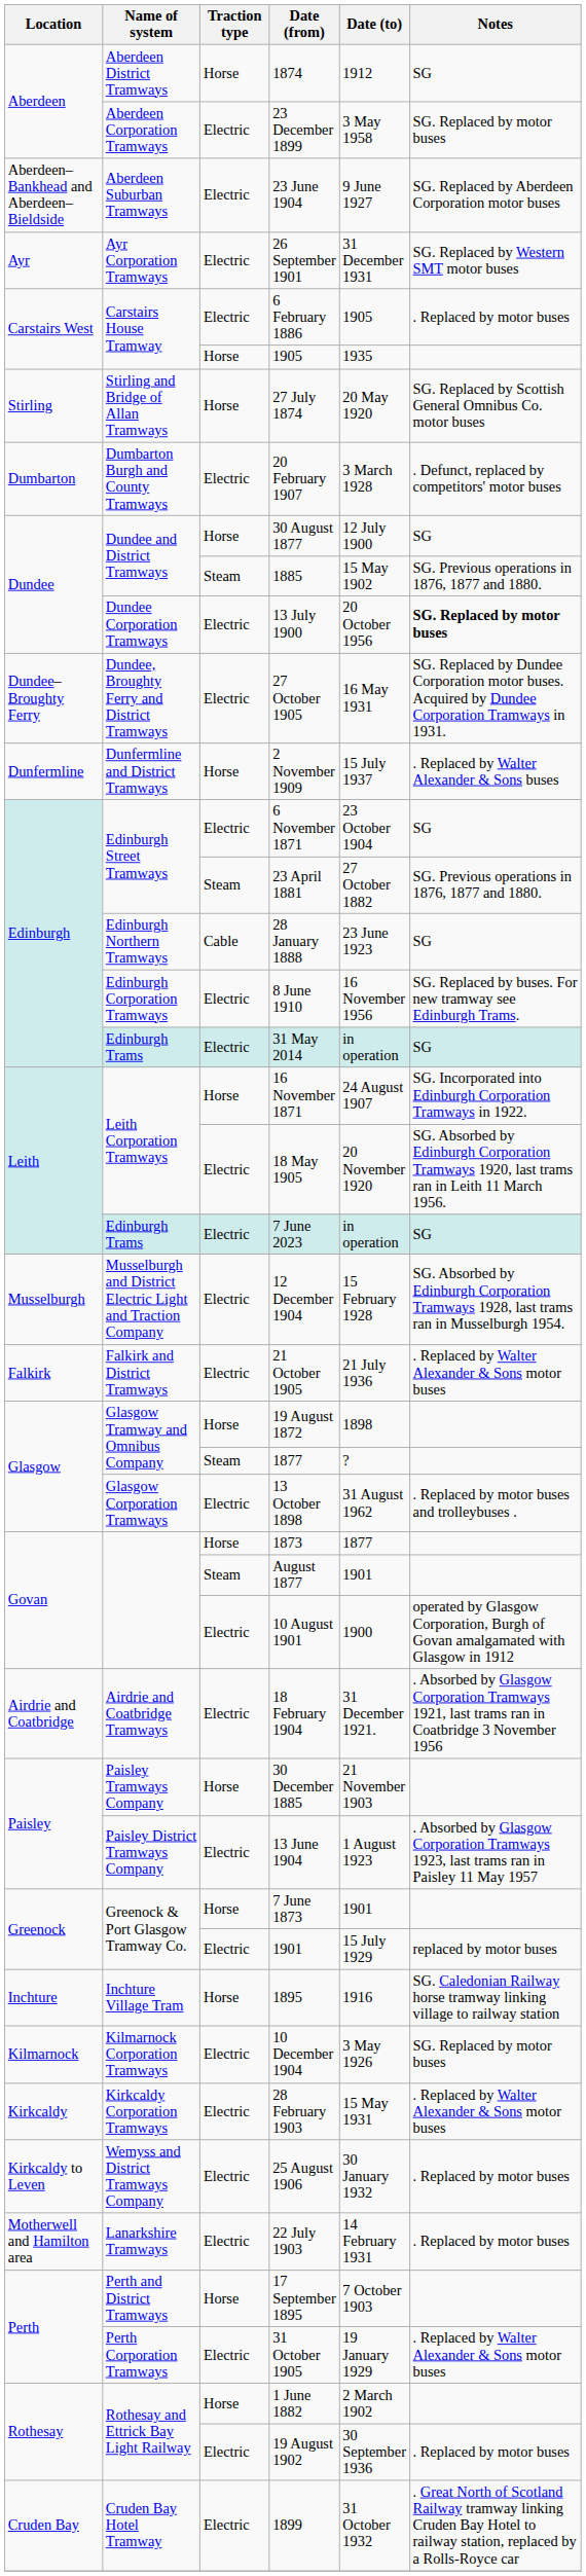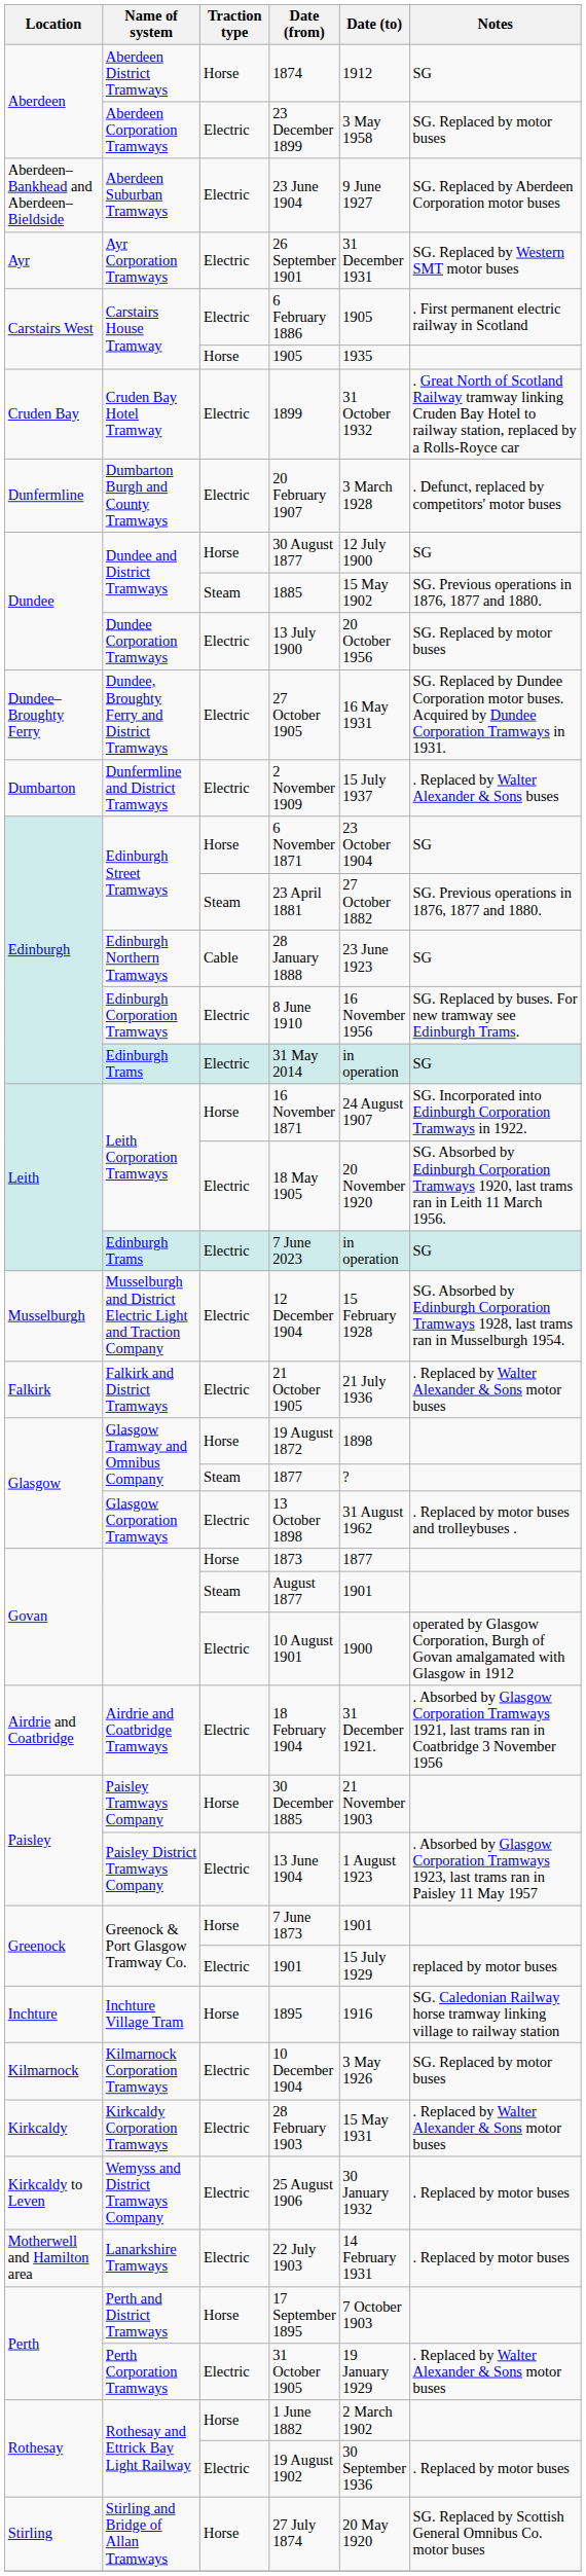 <table class="wikitable" width=100%>
 <tr>
 <th width=17%>Location</th>
 <th width=17%>Name of system</th>
 <th width=12%>Traction<br>type</th>
 <th width=12%>Date (from)</th>
 <th width=12%>Date (to)</th>
 <th width=30%>Notes</th>
 </tr>
 <tr>
 <td rowspan="2"><a href='#'>Aberdeen</a></td>
 <td><a href='#'>Aberdeen District Tramways</a></td>
 <td>Horse</td>
 <td>1874</td>
 <td>1912</td>
 <td>SG</td>
 </tr>
 <tr>
 <td><a href='#'>Aberdeen Corporation Tramways</a></td>
 <td>Electric</td>
 <td>23 December 1899</td>
 <td>3 May 1958</td>
 <td>SG. Replaced by motor buses</td>
 </tr>
 <tr>
 <td>Aberdeen–<a href='#'>Bankhead</a> and Aberdeen–<a href='#'>Bieldside</a></td>
 <td><a href='#'>Aberdeen Suburban Tramways</a></td>
 <td>Electric</td>
 <td>23 June 1904</td>
 <td>9 June 1927</td>
 <td>SG. Replaced by Aberdeen Corporation motor buses</td>
 </tr>
 <tr>
 <td><a href='#'>Ayr</a></td>
 <td><a href='#'>Ayr Corporation Tramways</a></td>
 <td>Electric</td>
 <td>26 September 1901</td>
 <td>31 December 1931</td>
 <td>SG. Replaced by <a href='#'>Western SMT</a> motor buses</td>
 </tr>
 <tr>
 <td rowspan="2"><a href='#'>Carstairs West</a></td>
 <td rowspan="2"><a href='#'>Carstairs House Tramway</a></td>
 <td>Electric</td>
 <td>6 February 1886</td>
 <td>1905</td>
-<td>. Replaced by motor buses</td>
+<td>. First permanent electric railway in Scotland</td>
 </tr>
 <tr>
 <td>Horse</td>
 <td>1905</td>
 <td>1935</td>
 <td></td>
 </tr>
 <tr>
-<td><a href='#'>Stirling</a></td>
-<td><a href='#'>Stirling and Bridge of Allan Tramways</a></td>
-<td>Horse</td>
-<td>27 July 1874</td>
-<td>20 May 1920</td>
-<td>SG. Replaced by Scottish General Omnibus Co. motor buses</td>
+<td><a href='#'>Cruden Bay</a></td>
+<td><a href='#'>Cruden Bay Hotel Tramway</a></td>
+<td>Electric</td>
+<td>1899</td>
+<td>31 October 1932</td>
+<td>. <a href='#'>Great North of Scotland Railway</a> tramway linking Cruden Bay Hotel to railway station, replaced by a Rolls-Royce car </td>
 </tr>
 <tr>
-<td><a href='#'>Dumbarton</a></td>
+<td><a href='#'>Dunfermline</a></td>
 <td><a href='#'>Dumbarton Burgh and County Tramways</a></td>
 <td>Electric</td>
 <td>20 February 1907</td>
 <td>3 March 1928</td>
 <td>. Defunct, replaced by competitors' motor buses</td>
 </tr>
 <tr>
 <td rowspan="3"><a href='#'>Dundee</a></td>
 <td rowspan="2"><a href='#'>Dundee and District Tramways</a></td>
 <td>Horse</td>
 <td>30 August 1877</td>
 <td>12 July 1900</td>
 <td>SG</td>
 </tr>
 <tr>
 <td>Steam</td>
 <td>1885</td>
 <td>15 May 1902</td>
 <td>SG. Previous operations in 1876, 1877 and 1880.</td>
 </tr>
 <tr>
 <td><a href='#'>Dundee Corporation Tramways</a></td>
 <td>Electric</td>
 <td>13 July 1900</td>
 <td>20 October 1956</td>
-<td><strong>SG. Replaced by motor buses</strong></td>
+<td>SG. Replaced by motor buses</td>
 </tr>
 <tr>
 <td><a href='#'>Dundee</a>–<a href='#'>Broughty Ferry</a></td>
 <td><a href='#'>Dundee, Broughty Ferry and District Tramways</a></td>
 <td>Electric</td>
 <td>27 October 1905</td>
 <td>16 May 1931</td>
 <td>SG. Replaced by Dundee Corporation motor buses. Acquired by <a href='#'>Dundee Corporation Tramways</a> in 1931.</td>
 </tr>
 <tr>
-<td><a href='#'>Dunfermline</a></td>
+<td><a href='#'>Dumbarton</a></td>
 <td><a href='#'>Dunfermline and District Tramways</a></td>
-<td>Horse</td>
+<td>Electric</td>
 <td>2 November 1909</td>
 <td>15 July 1937</td>
 <td>. Replaced by <a href='#'>Walter Alexander & Sons</a> buses</td>
 </tr>
 <tr>
 <td rowspan="5" style="background:#CFECEC"><a href='#'>Edinburgh</a></td>
 <td rowspan="2"><a href='#'>Edinburgh Street Tramways</a></td>
-<td>Electric</td>
+<td>Horse</td>
 <td>6 November 1871</td>
 <td>23 October 1904</td>
 <td>SG</td>
 </tr>
 <tr>
 <td>Steam</td>
 <td>23 April 1881</td>
 <td>27 October 1882</td>
 <td>SG. Previous operations in 1876, 1877 and 1880.</td>
 </tr>
 <tr>
 <td><a href='#'>Edinburgh Northern Tramways</a></td>
 <td>Cable</td>
 <td>28 January 1888</td>
 <td>23 June 1923</td>
 <td>SG</td>
 </tr>
 <tr>
 <td><a href='#'>Edinburgh Corporation Tramways</a></td>
 <td>Electric</td>
 <td>8 June 1910</td>
 <td>16 November 1956</td>
 <td>SG. Replaced by buses. For new tramway see <a href='#'>Edinburgh Trams</a>.</td>
 </tr>
 <tr>
 <td style="background:#CFECEC"><a href='#'>Edinburgh Trams</a></td>
 <td style="background:#CFECEC">Electric</td>
 <td style="background:#CFECEC">31 May 2014</td>
 <td style="background:#CFECEC">in operation</td>
 <td style="background:#CFECEC">SG</td>
 </tr>
 <tr>
 <td rowspan="3" style="background:#CFECEC"><a href='#'>Leith</a></td>
 <td rowspan="2"><a href='#'>Leith Corporation Tramways</a></td>
 <td>Horse</td>
 <td>16 November 1871</td>
 <td>24 August 1907</td>
 <td>SG. Incorporated into <a href='#'>Edinburgh Corporation Tramways</a> in 1922.</td>
 </tr>
 <tr>
 <td>Electric</td>
 <td>18 May 1905</td>
 <td>20 November 1920</td>
 <td>SG. Absorbed by <a href='#'>Edinburgh Corporation Tramways</a> 1920, last trams ran in Leith 11 March 1956.</td>
 </tr>
 <tr>
 <td style="background:#CFECEC"><a href='#'>Edinburgh Trams</a></td>
 <td style="background:#CFECEC">Electric</td>
 <td style="background:#CFECEC">7 June 2023</td>
 <td style="background:#CFECEC">in operation</td>
 <td style="background:#CFECEC">SG</td>
 </tr>
 <tr>
 <td><a href='#'>Musselburgh</a></td>
 <td><a href='#'>Musselburgh and District Electric Light and Traction Company</a></td>
 <td>Electric</td>
 <td>12 December 1904</td>
 <td>15 February 1928</td>
 <td>SG. Absorbed by <a href='#'>Edinburgh Corporation Tramways</a> 1928, last trams ran in Musselburgh 1954.</td>
 </tr>
 <tr>
 <td><a href='#'>Falkirk</a></td>
 <td><a href='#'>Falkirk and District Tramways</a></td>
 <td>Electric</td>
 <td>21 October 1905</td>
 <td>21 July 1936</td>
 <td>. Replaced by <a href='#'>Walter Alexander & Sons</a> motor buses</td>
 </tr>
 <tr>
 <td rowspan="3"><a href='#'>Glasgow</a></td>
 <td rowspan="2"><a href='#'>Glasgow Tramway and Omnibus Company</a></td>
 <td>Horse</td>
 <td>19 August 1872</td>
 <td>1898</td>
 <td></td>
 </tr>
 <tr>
 <td>Steam</td>
 <td>1877</td>
 <td>?</td>
 <td></td>
 </tr>
 <tr>
 <td><a href='#'>Glasgow Corporation Tramways</a></td>
 <td>Electric</td>
 <td>13 October 1898</td>
 <td>31 August 1962</td>
 <td>. Replaced by motor buses and trolleybuses .</td>
 </tr>
 <tr>
 <td rowspan="3"><a href='#'>Govan</a></td>
 <td rowspan="3"> </td>
 <td>Horse</td>
 <td>1873</td>
 <td>1877</td>
 <td> </td>
 </tr>
 <tr>
 <td>Steam</td>
 <td>August 1877</td>
 <td>1901</td>
 <td> </td>
 </tr>
 <tr>
 <td>Electric</td>
 <td>10 August 1901</td>
 <td>1900</td>
 <td>operated by Glasgow Corporation, Burgh of Govan amalgamated with Glasgow in 1912</td>
 </tr>
 <tr>
 <td><a href='#'>Airdrie</a> and <a href='#'>Coatbridge</a></td>
 <td><a href='#'>Airdrie and Coatbridge Tramways</a></td>
 <td>Electric</td>
 <td>18 February 1904</td>
 <td>31 December 1921.</td>
 <td>. Absorbed by <a href='#'>Glasgow Corporation Tramways</a> 1921, last trams ran in Coatbridge 3 November 1956</td>
 </tr>
 <tr>
 <td rowspan="2"><a href='#'>Paisley</a></td>
 <td><a href='#'>Paisley Tramways Company</a></td>
 <td>Horse</td>
 <td>30 December 1885</td>
 <td>21 November 1903</td>
 <td></td>
 </tr>
 <tr>
 <td><a href='#'>Paisley District Tramways Company</a></td>
 <td>Electric</td>
 <td>13 June 1904</td>
 <td>1 August 1923</td>
 <td>. Absorbed by <a href='#'>Glasgow Corporation Tramways</a> 1923, last trams ran in Paisley 11 May 1957</td>
 </tr>
 <tr>
 <td rowspan="2"><a href='#'>Greenock</a></td>
 <td rowspan="2">Greenock & Port Glasgow Tramway Co.</td>
 <td>Horse</td>
 <td>7 June 1873</td>
 <td>1901</td>
 <td> </td>
 </tr>
 <tr>
 <td>Electric</td>
 <td>1901</td>
 <td>15 July 1929</td>
 <td>replaced by motor buses</td>
 </tr>
 <tr>
 <td><a href='#'>Inchture</a></td>
 <td><a href='#'>Inchture Village Tram</a></td>
 <td>Horse</td>
 <td>1895</td>
 <td>1916</td>
 <td>SG. <a href='#'>Caledonian Railway</a> horse tramway linking village to railway station</td>
 </tr>
 <tr>
 <td><a href='#'>Kilmarnock</a></td>
 <td><a href='#'>Kilmarnock Corporation Tramways</a></td>
 <td>Electric</td>
 <td>10 December 1904</td>
 <td>3 May 1926</td>
 <td>SG. Replaced by motor buses</td>
 </tr>
 <tr>
 <td><a href='#'>Kirkcaldy</a></td>
 <td><a href='#'>Kirkcaldy Corporation Tramways</a></td>
 <td>Electric</td>
 <td>28 February 1903</td>
 <td>15 May 1931</td>
 <td>. Replaced by <a href='#'>Walter Alexander & Sons</a> motor buses</td>
 </tr>
 <tr>
 <td><a href='#'>Kirkcaldy</a> to <a href='#'>Leven</a></td>
 <td><a href='#'>Wemyss and District Tramways Company</a></td>
 <td>Electric</td>
 <td>25 August 1906</td>
 <td>30 January 1932</td>
 <td>. Replaced by motor buses</td>
 </tr>
 <tr>
 <td><a href='#'>Motherwell</a> and <a href='#'>Hamilton</a> area</td>
 <td><a href='#'>Lanarkshire Tramways</a></td>
 <td>Electric</td>
 <td>22 July 1903</td>
 <td>14 February 1931</td>
 <td>. Replaced by motor buses</td>
 </tr>
 <tr>
 <td rowspan="2"><a href='#'>Perth</a></td>
 <td><a href='#'>Perth and District Tramways</a></td>
 <td>Horse</td>
 <td>17 September 1895</td>
 <td>7 October 1903</td>
 <td></td>
 </tr>
 <tr>
 <td><a href='#'>Perth Corporation Tramways</a></td>
 <td>Electric</td>
 <td>31 October 1905</td>
 <td>19 January 1929</td>
 <td>. Replaced by <a href='#'>Walter Alexander & Sons</a> motor buses</td>
 </tr>
 <tr>
 <td rowspan="2"><a href='#'>Rothesay</a></td>
 <td rowspan="2"><a href='#'>Rothesay and Ettrick Bay Light Railway</a></td>
 <td>Horse</td>
 <td>1 June 1882</td>
 <td>2 March 1902</td>
 <td></td>
 </tr>
 <tr>
 <td>Electric</td>
 <td>19 August 1902</td>
 <td>30 September 1936</td>
 <td>. Replaced by motor buses</td>
 </tr>
 <tr>
-<td><a href='#'>Cruden Bay</a></td>
-<td><a href='#'>Cruden Bay Hotel Tramway</a></td>
-<td>Electric</td>
-<td>1899</td>
-<td>31 October 1932</td>
-<td>. <a href='#'>Great North of Scotland Railway</a> tramway linking Cruden Bay Hotel to railway station, replaced by a Rolls-Royce car </td>
+<td><a href='#'>Stirling</a></td>
+<td><a href='#'>Stirling and Bridge of Allan Tramways</a></td>
+<td>Horse</td>
+<td>27 July 1874</td>
+<td>20 May 1920</td>
+<td>SG. Replaced by Scottish General Omnibus Co. motor buses</td>
 </tr>
 <tr>
 </tr>
 </table>
